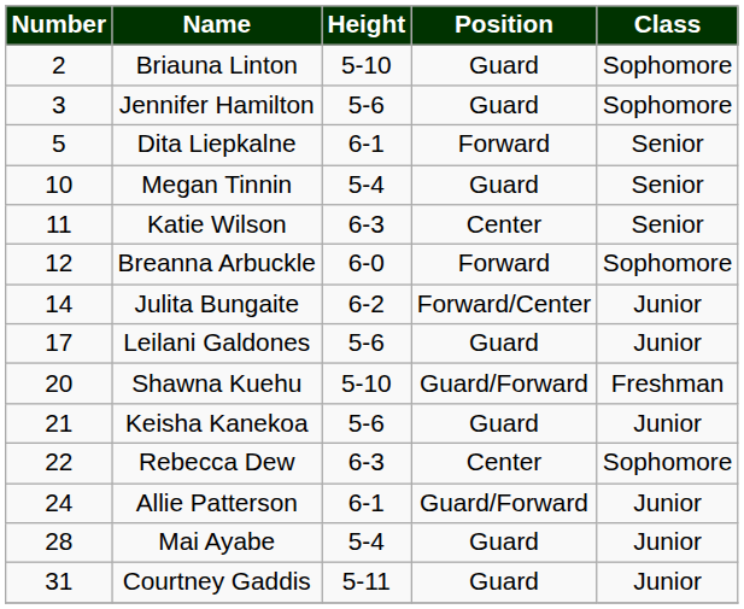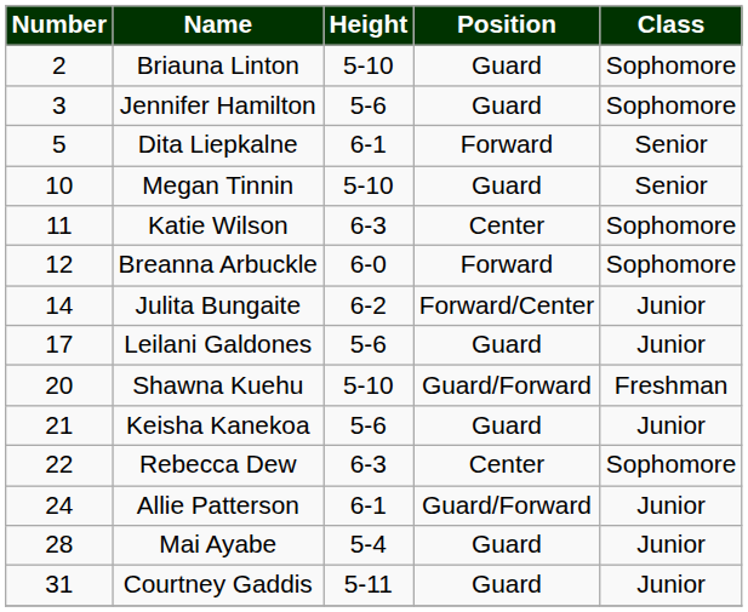 <table class="wikitable" style="text-align:center">
 <tr>
 <th style="background:#030;color:#FFFFFF;">Number</th>
 <th style="background:#030;color:#FFFFFF;">Name</th>
 <th style="background:#030;color:#FFFFFF;">Height</th>
 <th style="background:#030;color:#FFFFFF;">Position</th>
 <th style="background:#030;color:#FFFFFF;">Class</th>
 </tr>
 <tr>
 <td>2</td>
 <td>Briauna Linton</td>
 <td>5-10</td>
 <td>Guard</td>
 <td>Sophomore</td>
 </tr>
 <tr>
 <td>3</td>
 <td>Jennifer Hamilton</td>
 <td>5-6</td>
 <td>Guard</td>
 <td>Sophomore</td>
 </tr>
 <tr>
 <td>5</td>
 <td>Dita Liepkalne</td>
 <td>6-1</td>
 <td>Forward</td>
 <td>Senior</td>
 </tr>
 <tr>
 <td>10</td>
 <td>Megan Tinnin</td>
-<td>5-4</td>
+<td>5-10</td>
 <td>Guard</td>
 <td>Senior</td>
 </tr>
 <tr>
 <td>11</td>
 <td>Katie Wilson</td>
 <td>6-3</td>
 <td>Center</td>
-<td>Senior</td>
+<td>Sophomore</td>
 </tr>
 <tr>
 <td>12</td>
 <td>Breanna Arbuckle</td>
 <td>6-0</td>
 <td>Forward</td>
 <td>Sophomore</td>
 </tr>
 <tr>
 <td>14</td>
 <td>Julita Bungaite</td>
 <td>6-2</td>
 <td>Forward/Center</td>
 <td>Junior</td>
 </tr>
 <tr>
 <td>17</td>
 <td>Leilani Galdones</td>
 <td>5-6</td>
 <td>Guard</td>
 <td>Junior</td>
 </tr>
 <tr>
 <td>20</td>
 <td>Shawna Kuehu</td>
 <td>5-10</td>
 <td>Guard/Forward</td>
 <td>Freshman</td>
 </tr>
 <tr>
 <td>21</td>
 <td>Keisha Kanekoa</td>
 <td>5-6</td>
 <td>Guard</td>
 <td>Junior</td>
 </tr>
 <tr>
 <td>22</td>
 <td>Rebecca Dew</td>
 <td>6-3</td>
 <td>Center</td>
 <td>Sophomore</td>
 </tr>
 <tr>
 <td>24</td>
 <td>Allie Patterson</td>
 <td>6-1</td>
 <td>Guard/Forward</td>
 <td>Junior</td>
 </tr>
 <tr>
 <td>28</td>
 <td>Mai Ayabe</td>
 <td>5-4</td>
 <td>Guard</td>
 <td>Junior</td>
 </tr>
 <tr>
 <td>31</td>
 <td>Courtney Gaddis</td>
 <td>5-11</td>
 <td>Guard</td>
 <td>Junior</td>
 </tr>
 <tr>
 </tr>
 </table>
